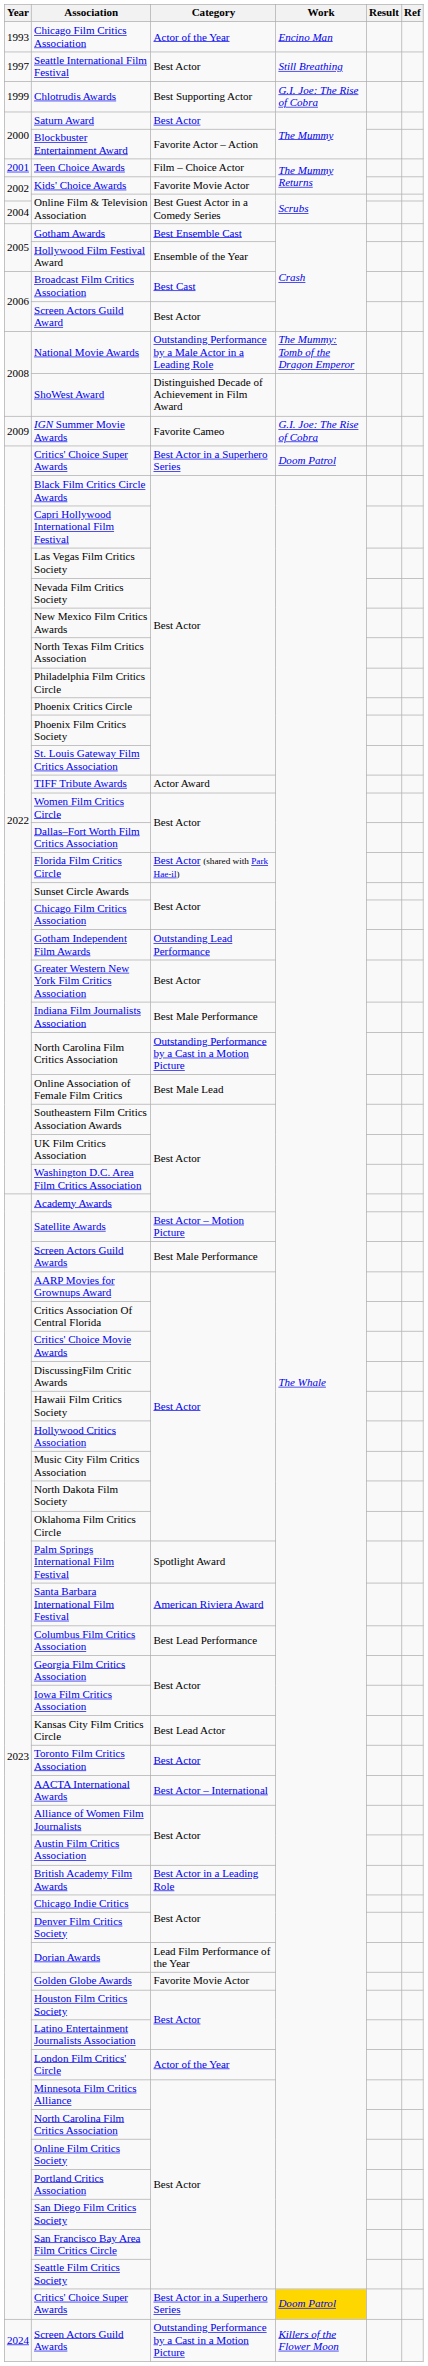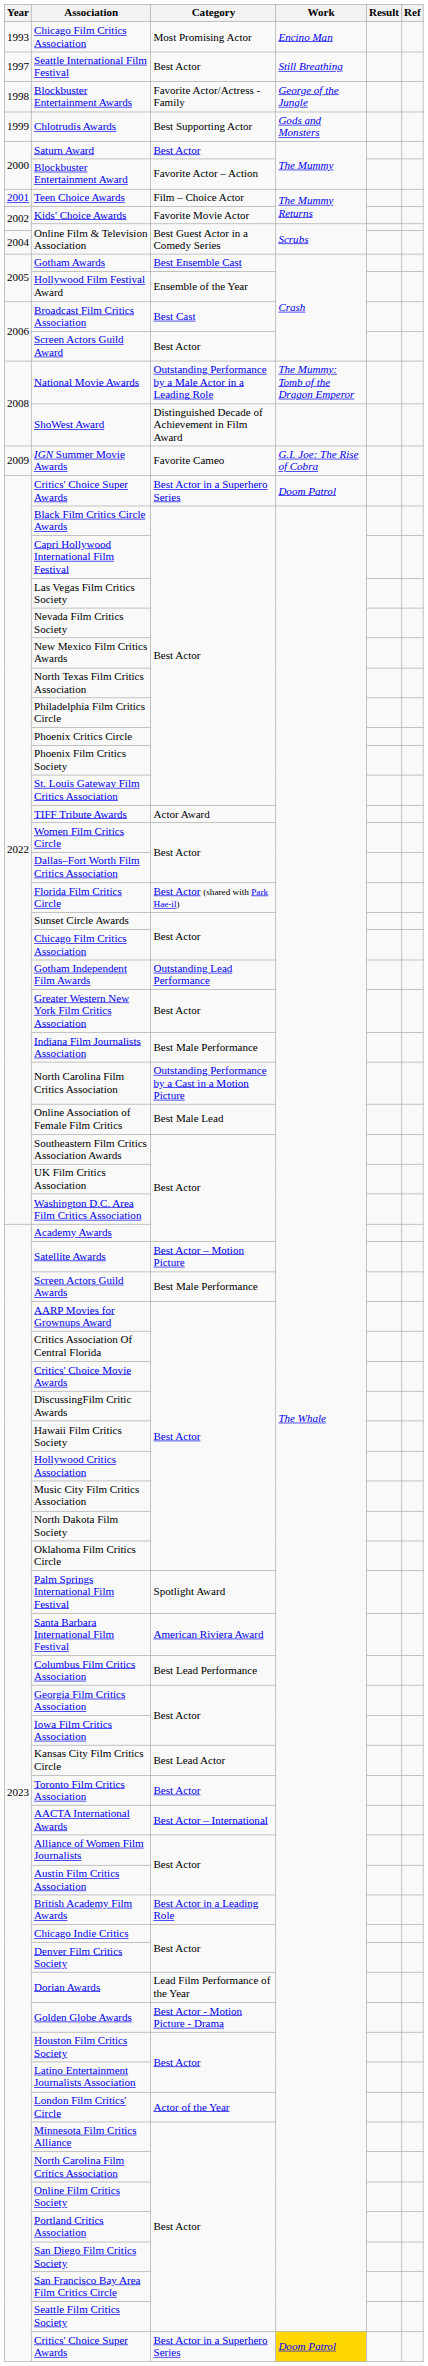 <table class="wikitable sortable sticky-header">
 <tr>
 <th>Year</th>
 <th>Association</th>
 <th>Category</th>
 <th>Work</th>
 <th>Result</th>
 <th>Ref</th>
 </tr>
 <tr>
 <td>1993</td>
 <td><a href='#'>Chicago Film Critics Association</a></td>
-<td><a href='#'>Actor of the Year</a></td>
+<td>Most Promising Actor</td>
 <td><em><a href='#'>Encino Man</a></em></td>
 <td></td>
 <td style="text-align:center;"></td>
 </tr>
 <tr>
 <td>1997</td>
 <td><a href='#'>Seattle International Film Festival</a></td>
 <td>Best Actor</td>
 <td><em><a href='#'>Still Breathing</a></em></td>
 <td></td>
 <td></td>
 </tr>
 <tr>
+<td>1998</td>
+<td><a href='#'>Blockbuster Entertainment Awards</a></td>
+<td>Favorite Actor/Actress - Family</td>
+<td><em><a href='#'>George of the Jungle</a></em></td>
+<td></td>
+<td></td>
+</tr>
+<tr>
 <td>1999</td>
 <td><a href='#'>Chlotrudis Awards</a></td>
 <td>Best Supporting Actor</td>
-<td><em><a href='#'>G.I. Joe: The Rise of Cobra</a></em></td>
+<td><em><a href='#'>Gods and Monsters</a></em></td>
 <td></td>
 <td></td>
 </tr>
 <tr>
 <td rowspan="2">2000</td>
 <td><a href='#'>Saturn Award</a></td>
 <td><a href='#'>Best Actor</a></td>
 <td rowspan="2"><em><a href='#'>The Mummy</a></em></td>
 <td></td>
 <td></td>
 </tr>
 <tr>
 <td><a href='#'>Blockbuster Entertainment Award</a></td>
 <td>Favorite Actor – Action</td>
 <td></td>
 <td></td>
 </tr>
 <tr>
 <td><a href='#'>2001</a></td>
 <td><a href='#'>Teen Choice Awards</a></td>
 <td>Film – Choice Actor</td>
 <td rowspan="2"><em><a href='#'>The Mummy Returns</a></em></td>
 <td></td>
 <td></td>
 </tr>
 <tr>
 <td rowspan="2">2002</td>
 <td><a href='#'>Kids' Choice Awards</a></td>
 <td>Favorite Movie Actor</td>
 <td></td>
 <td></td>
 </tr>
 <tr>
 <td rowspan="2">Online Film & Television Association</td>
 <td rowspan="2">Best Guest Actor in a Comedy Series</td>
 <td rowspan="2"><em><a href='#'>Scrubs</a></em></td>
 <td></td>
 <td></td>
 </tr>
 <tr>
 <td>2004</td>
 <td></td>
 <td></td>
 </tr>
 <tr>
 <td rowspan="2">2005</td>
 <td><a href='#'>Gotham Awards</a></td>
 <td><a href='#'>Best Ensemble Cast</a></td>
 <td rowspan="4"><em><a href='#'>Crash</a></em></td>
 <td></td>
 <td></td>
 </tr>
 <tr>
 <td><a href='#'>Hollywood Film Festival</a> Award</td>
 <td>Ensemble of the Year</td>
 <td></td>
 <td></td>
 </tr>
 <tr>
 <td rowspan="2">2006</td>
 <td><a href='#'>Broadcast Film Critics Association</a></td>
 <td><a href='#'>Best Cast</a></td>
 <td></td>
 <td></td>
 </tr>
 <tr>
 <td><a href='#'>Screen Actors Guild Award</a></td>
 <td>Best Actor</td>
 <td></td>
 <td></td>
 </tr>
 <tr>
 <td rowspan="2">2008</td>
 <td><a href='#'>National Movie Awards</a></td>
 <td><a href='#'>Outstanding Performance by a Male Actor in a Leading Role</a></td>
 <td><em><a href='#'>The Mummy: Tomb of the Dragon Emperor</a></em></td>
 <td></td>
 <td></td>
 </tr>
 <tr>
 <td><a href='#'>ShoWest Award</a></td>
 <td>Distinguished Decade of Achievement in Film Award</td>
 <td></td>
 <td></td>
 <td></td>
 </tr>
 <tr>
 <td>2009</td>
 <td><a href='#'><em>IGN</em> Summer Movie Awards</a></td>
 <td>Favorite Cameo</td>
 <td><em><a href='#'>G.I. Joe: The Rise of Cobra</a></em></td>
 <td></td>
 <td></td>
 </tr>
 <tr>
 <td rowspan="25">2022</td>
 <td><a href='#'>Critics' Choice Super Awards</a></td>
 <td><a href='#'>Best Actor in a Superhero Series</a></td>
 <td><em><a href='#'>Doom Patrol</a></em></td>
 <td></td>
 <td style="text-align:center;"></td>
 </tr>
 <tr>
 <td><a href='#'>Black Film Critics Circle Awards</a></td>
 <td rowspan="10">Best Actor</td>
 <td rowspan="61"><em><a href='#'>The Whale</a></em></td>
 <td></td>
 <td style="text-align:center;"></td>
 </tr>
 <tr>
 <td><a href='#'>Capri Hollywood International Film Festival</a></td>
 <td></td>
 <td style="text-align:center;"></td>
 </tr>
 <tr>
 <td>Las Vegas Film Critics Society</td>
 <td></td>
 <td style="text-align:center;"></td>
 </tr>
 <tr>
 <td>Nevada Film Critics Society</td>
 <td></td>
 <td style="text-align:center;"></td>
 </tr>
 <tr>
 <td>New Mexico Film Critics Awards</td>
 <td></td>
 <td style="text-align:center;"></td>
 </tr>
 <tr>
 <td>North Texas Film Critics Association</td>
 <td></td>
 <td style="text-align:center;"></td>
 </tr>
 <tr>
 <td>Philadelphia Film Critics Circle</td>
 <td></td>
 <td style="text-align:center;"></td>
 </tr>
 <tr>
 <td>Phoenix Critics Circle</td>
 <td></td>
 <td style="text-align:center;"></td>
 </tr>
 <tr>
 <td>Phoenix Film Critics Society</td>
 <td></td>
 <td style="text-align:center;"></td>
 </tr>
 <tr>
 <td><a href='#'>St. Louis Gateway Film Critics Association</a></td>
 <td></td>
 <td style="text-align:center;"></td>
 </tr>
 <tr>
 <td><a href='#'>TIFF Tribute Awards</a></td>
 <td>Actor Award</td>
 <td></td>
 <td style="text-align:center;"></td>
 </tr>
 <tr>
 <td><a href='#'>Women Film Critics Circle</a></td>
 <td rowspan="2">Best Actor</td>
 <td></td>
 <td style="text-align:center;"></td>
 </tr>
 <tr>
 <td><a href='#'>Dallas–Fort Worth Film Critics Association</a></td>
 <td></td>
 <td style="text-align:center;"></td>
 </tr>
 <tr>
 <td><a href='#'>Florida Film Critics Circle</a></td>
 <td><a href='#'>Best Actor</a> <small>(shared with <a href='#'>Park Hae-il</a>)</small></td>
 <td></td>
 <td style="text-align:center;"></td>
 </tr>
 <tr>
 <td>Sunset Circle Awards</td>
 <td rowspan="2">Best Actor</td>
 <td></td>
 <td style="text-align:center;"></td>
 </tr>
 <tr>
 <td><a href='#'>Chicago Film Critics Association</a></td>
 <td></td>
 <td style="text-align:center;"></td>
 </tr>
 <tr>
 <td><a href='#'>Gotham Independent Film Awards</a></td>
 <td><a href='#'>Outstanding Lead Performance</a></td>
 <td></td>
 <td style="text-align:center;"></td>
 </tr>
 <tr>
 <td><a href='#'>Greater Western New York Film Critics Association</a></td>
 <td>Best Actor</td>
 <td></td>
 <td style="text-align:center;"></td>
 </tr>
 <tr>
 <td><a href='#'>Indiana Film Journalists Association</a></td>
 <td>Best Male Performance</td>
 <td></td>
 <td style="text-align:center;"></td>
 </tr>
 <tr>
 <td>North Carolina Film Critics Association</td>
 <td><a href='#'>Outstanding Performance by a Cast in a Motion Picture</a></td>
 <td></td>
 <td style="text-align:center;"></td>
 </tr>
 <tr>
 <td>Online Association of Female Film Critics</td>
 <td>Best Male Lead</td>
 <td></td>
 <td style="text-align:center;"></td>
 </tr>
 <tr>
 <td>Southeastern Film Critics Association Awards</td>
 <td rowspan="4">Best Actor</td>
 <td></td>
 <td style="text-align:center;"></td>
 </tr>
 <tr>
 <td>UK Film Critics Association</td>
 <td></td>
 <td style="text-align:center;"></td>
 </tr>
 <tr>
 <td><a href='#'>Washington D.C. Area Film Critics Association</a></td>
 <td></td>
 <td style="text-align:center;"></td>
 </tr>
 <tr>
 <td rowspan="38">2023</td>
 <td><a href='#'>Academy Awards</a></td>
 <td></td>
 <td style="text-align:center;"></td>
 </tr>
 <tr>
 <td><a href='#'>Satellite Awards</a></td>
 <td><a href='#'>Best Actor – Motion Picture</a></td>
 <td></td>
 <td style="text-align:center;"></td>
 </tr>
 <tr>
 <td><a href='#'>Screen Actors Guild Awards</a></td>
 <td>Best Male Performance</td>
 <td></td>
 <td style="text-align:center;"></td>
 </tr>
 <tr>
 <td><a href='#'>AARP Movies for Grownups Award</a></td>
 <td rowspan="9"><a href='#'>Best Actor</a></td>
 <td></td>
 <td style="text-align:center;"></td>
 </tr>
 <tr>
 <td>Critics Association Of Central Florida</td>
 <td></td>
 <td style="text-align:center;"></td>
 </tr>
 <tr>
 <td><a href='#'>Critics' Choice Movie Awards</a></td>
 <td></td>
 <td style="text-align:center;"><br></td>
 </tr>
 <tr>
 <td>DiscussingFilm Critic Awards</td>
 <td></td>
 <td style="text-align:center;"></td>
 </tr>
 <tr>
 <td>Hawaii Film Critics Society</td>
 <td></td>
 <td style="text-align:center;"></td>
 </tr>
 <tr>
 <td><a href='#'>Hollywood Critics Association</a></td>
 <td></td>
 <td style="text-align:center;"></td>
 </tr>
 <tr>
 <td>Music City Film Critics Association</td>
 <td></td>
 <td style="text-align:center;"></td>
 </tr>
 <tr>
 <td>North Dakota Film Society</td>
 <td></td>
 <td style="text-align:center;"></td>
 </tr>
 <tr>
 <td>Oklahoma Film Critics Circle</td>
 <td></td>
 <td style="text-align:center;"></td>
 </tr>
 <tr>
 <td><a href='#'>Palm Springs International Film Festival</a></td>
 <td>Spotlight Award</td>
 <td></td>
 <td></td>
 </tr>
 <tr>
 <td><a href='#'>Santa Barbara International Film Festival</a></td>
 <td><a href='#'>American Riviera Award</a></td>
 <td></td>
 <td style="text-align:center;"></td>
 </tr>
 <tr>
 <td><a href='#'>Columbus Film Critics Association</a></td>
 <td>Best Lead Performance</td>
 <td></td>
 <td style="text-align:center;"></td>
 </tr>
 <tr>
 <td><a href='#'>Georgia Film Critics Association</a></td>
 <td rowspan="2">Best Actor</td>
 <td></td>
 <td style="text-align:center;"></td>
 </tr>
 <tr>
 <td><a href='#'>Iowa Film Critics Association</a></td>
 <td></td>
 <td style="text-align:center;"></td>
 </tr>
 <tr>
 <td>Kansas City Film Critics Circle</td>
 <td>Best Lead Actor</td>
 <td></td>
 <td style="text-align:center;"></td>
 </tr>
 <tr>
 <td><a href='#'>Toronto Film Critics Association</a></td>
 <td><a href='#'>Best Actor</a></td>
 <td></td>
 <td style="text-align:center;"></td>
 </tr>
 <tr>
 <td><a href='#'>AACTA International Awards</a></td>
 <td><a href='#'>Best Actor – International</a></td>
 <td></td>
 <td style="text-align:center;"></td>
 </tr>
 <tr>
 <td><a href='#'>Alliance of Women Film Journalists</a></td>
 <td rowspan="2">Best Actor</td>
 <td></td>
 <td style="text-align:center;"></td>
 </tr>
 <tr>
 <td><a href='#'>Austin Film Critics Association</a></td>
 <td></td>
 <td style="text-align:center;"></td>
 </tr>
 <tr>
 <td><a href='#'>British Academy Film Awards</a></td>
 <td><a href='#'>Best Actor in a Leading Role</a></td>
 <td></td>
 <td style="text-align:center;"></td>
 </tr>
 <tr>
 <td><a href='#'>Chicago Indie Critics</a></td>
 <td rowspan="2">Best Actor</td>
 <td></td>
 <td style="text-align:center;"></td>
 </tr>
 <tr>
 <td><a href='#'>Denver Film Critics Society</a></td>
 <td></td>
 <td style="text-align:center;"></td>
 </tr>
 <tr>
 <td><a href='#'>Dorian Awards</a></td>
 <td>Lead Film Performance of the Year</td>
 <td></td>
 <td style="text-align:center;"></td>
 </tr>
 <tr>
 <td><a href='#'>Golden Globe Awards</a></td>
-<td>Favorite Movie Actor</td>
+<td><a href='#'>Best Actor - Motion Picture - Drama</a></td>
 <td></td>
 <td style="text-align:center;"></td>
 </tr>
 <tr>
 <td><a href='#'>Houston Film Critics Society</a></td>
 <td rowspan="2"><a href='#'>Best Actor</a></td>
 <td></td>
 <td style="text-align:center;"></td>
 </tr>
 <tr>
 <td><a href='#'>Latino Entertainment Journalists Association</a></td>
 <td></td>
 <td style="text-align:center;"></td>
 </tr>
 <tr>
 <td><a href='#'>London Film Critics' Circle</a></td>
 <td><a href='#'>Actor of the Year</a></td>
 <td></td>
 <td style="text-align:center;"></td>
 </tr>
 <tr>
 <td><a href='#'>Minnesota Film Critics Alliance</a></td>
 <td rowspan="7">Best Actor</td>
 <td></td>
 <td style="text-align:center;"></td>
 </tr>
 <tr>
 <td><a href='#'>North Carolina Film Critics Association</a></td>
 <td></td>
 <td style="text-align:center;"></td>
 </tr>
 <tr>
 <td><a href='#'>Online Film Critics Society</a></td>
 <td></td>
 <td style="text-align:center;"></td>
 </tr>
 <tr>
 <td><a href='#'>Portland Critics Association</a></td>
 <td></td>
 <td style="text-align:center;"></td>
 </tr>
 <tr>
 <td><a href='#'>San Diego Film Critics Society</a></td>
 <td></td>
 <td style="text-align:center;"></td>
 </tr>
 <tr>
 <td><a href='#'>San Francisco Bay Area Film Critics Circle</a></td>
 <td></td>
 <td style="text-align:center;"></td>
 </tr>
 <tr>
 <td><a href='#'>Seattle Film Critics Society</a></td>
 <td></td>
 <td style="text-align: center;"></td>
 </tr>
 <tr>
 <td><a href='#'>Critics' Choice Super Awards</a></td>
 <td><a href='#'>Best Actor in a Superhero Series</a></td>
 <td style="background: gold;"><em><a href='#'>Doom Patrol</a></em></td>
 <td></td>
 <td style="text-align: center;"></td>
 </tr>
-<tr>
-<td><a href='#'>2024</a></td>
-<td><a href='#'>Screen Actors Guild Awards</a></td>
-<td><a href='#'>Outstanding Performance by a Cast in a Motion Picture</a></td>
-<td><em><a href='#'>Killers of the Flower Moon</a></em></td>
-<td></td>
-<td align="center"></td>
-</tr>
 </table>
